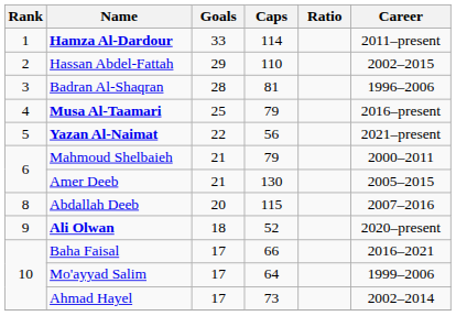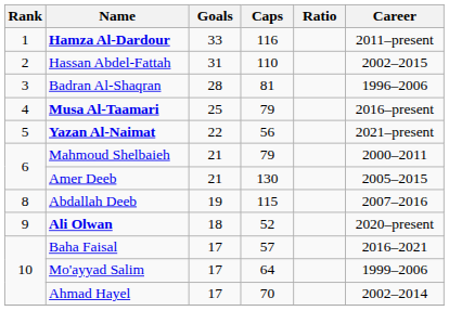 <table class="wikitable sortable" style="text-align:center;">
 <tr>
 <th width=30px>Rank</th>
 <th style="width:150px;">Name</th>
 <th width=50px>Goals</th>
 <th width=50px>Caps</th>
 <th width=50px>Ratio</th>
 <th style="width:100px;">Career</th>
 </tr>
 <tr>
 <td>1</td>
 <td align=left><strong><a href='#'>Hamza Al-Dardour</a></strong></td>
 <td>33</td>
-<td>114</td>
+<td>116</td>
 <td></td>
 <td>2011–present</td>
 </tr>
 <tr>
 <td>2</td>
 <td align=left><a href='#'>Hassan Abdel-Fattah</a></td>
-<td>29</td>
+<td>31</td>
 <td>110</td>
 <td></td>
 <td>2002–2015</td>
 </tr>
 <tr>
 <td>3</td>
 <td align=left><a href='#'>Badran Al-Shaqran</a></td>
 <td>28</td>
 <td>81</td>
 <td></td>
 <td>1996–2006</td>
 </tr>
 <tr>
 <td>4</td>
 <td align=left><strong><a href='#'>Musa Al-Taamari</a></strong></td>
 <td>25</td>
 <td>79</td>
 <td></td>
 <td>2016–present</td>
 </tr>
 <tr>
 <td>5</td>
 <td align=left><strong><a href='#'>Yazan Al-Naimat</a></strong></td>
 <td>22</td>
 <td>56</td>
 <td></td>
 <td>2021–present</td>
 </tr>
 <tr>
 <td rowspan=2>6</td>
 <td align=left><a href='#'>Mahmoud Shelbaieh</a></td>
 <td>21</td>
 <td>79</td>
 <td></td>
 <td>2000–2011</td>
 </tr>
 <tr>
 <td align=left><a href='#'>Amer Deeb</a></td>
 <td>21</td>
 <td>130</td>
 <td></td>
 <td>2005–2015</td>
 </tr>
 <tr>
 <td>8</td>
 <td align=left><a href='#'>Abdallah Deeb</a></td>
-<td>20</td>
+<td>19</td>
 <td>115</td>
 <td></td>
 <td>2007–2016</td>
 </tr>
 <tr>
 <td>9</td>
 <td align=left><strong><a href='#'>Ali Olwan</a></strong></td>
 <td>18</td>
 <td>52</td>
 <td></td>
 <td>2020–present</td>
 </tr>
 <tr>
 <td rowspan=3>10</td>
 <td align=left><a href='#'>Baha Faisal</a></td>
 <td>17</td>
-<td>66</td>
+<td>57</td>
 <td></td>
 <td>2016–2021</td>
 </tr>
 <tr>
 <td align=left><a href='#'>Mo'ayyad Salim</a></td>
 <td>17</td>
 <td>64</td>
 <td></td>
 <td>1999–2006</td>
 </tr>
 <tr>
 <td align=left><a href='#'>Ahmad Hayel</a></td>
 <td>17</td>
-<td>73</td>
+<td>70</td>
 <td></td>
 <td>2002–2014</td>
 </tr>
 <tr>
 </tr>
 </table>
